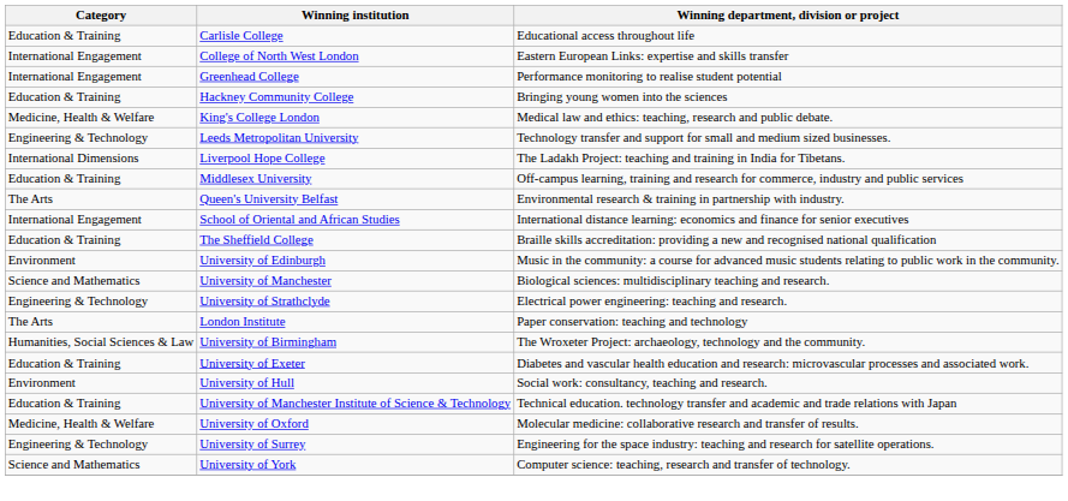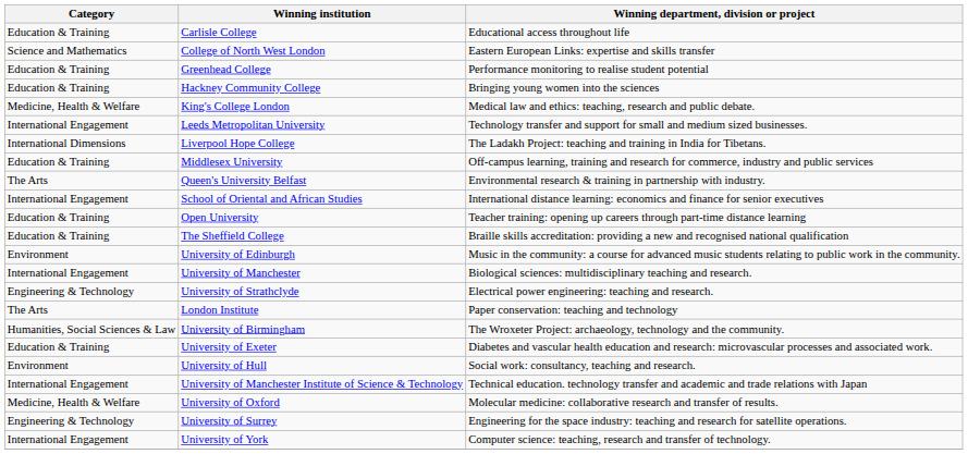 <table class="wikitable">
 <tr>
 <th>Category</th>
 <th>Winning institution</th>
 <th>Winning department, division or project</th>
 </tr>
 <tr>
 <td>Education & Training</td>
 <td><a href='#'>Carlisle College</a></td>
 <td>Educational access throughout life</td>
 </tr>
 <tr>
-<td>International Engagement</td>
+<td>Science and Mathematics</td>
 <td><a href='#'>College of North West London</a></td>
 <td>Eastern European Links: expertise and skills transfer</td>
 </tr>
 <tr>
-<td>International Engagement</td>
+<td>Education & Training</td>
 <td><a href='#'>Greenhead College</a></td>
 <td>Performance monitoring to realise student potential</td>
 </tr>
 <tr>
 <td>Education & Training</td>
 <td><a href='#'>Hackney Community College</a></td>
 <td>Bringing young women into the sciences</td>
 </tr>
 <tr>
 <td>Medicine, Health & Welfare</td>
 <td><a href='#'>King's College London</a></td>
 <td>Medical law and ethics: teaching, research and public debate.</td>
 </tr>
 <tr>
-<td>Engineering & Technology</td>
+<td>International Engagement</td>
 <td><a href='#'>Leeds Metropolitan University</a></td>
 <td>Technology transfer and support for small and medium sized businesses.</td>
 </tr>
 <tr>
 <td>International Dimensions</td>
 <td><a href='#'>Liverpool Hope College</a></td>
 <td>The Ladakh Project: teaching and training in India for Tibetans.</td>
 </tr>
 <tr>
 <td>Education & Training</td>
 <td><a href='#'>Middlesex University</a></td>
 <td>Off-campus learning, training and research for commerce, industry and public services</td>
 </tr>
 <tr>
 <td>The Arts</td>
 <td><a href='#'>Queen's University Belfast</a></td>
 <td>Environmental research & training in partnership with industry.</td>
 </tr>
 <tr>
 <td>International Engagement</td>
 <td><a href='#'>School of Oriental and African Studies</a></td>
 <td>International distance learning: economics and finance for senior executives</td>
 </tr>
 <tr>
 <td>Education & Training</td>
+<td><a href='#'>Open University</a></td>
+<td>Teacher training: opening up careers through part-time distance learning</td>
+</tr>
+<tr>
+<td>Education & Training</td>
 <td><a href='#'>The Sheffield College</a></td>
 <td>Braille skills accreditation: providing a new and recognised national qualification</td>
 </tr>
 <tr>
 <td>Environment</td>
 <td><a href='#'>University of Edinburgh</a></td>
 <td>Music in the community: a course for advanced music students relating to public work in the community.</td>
 </tr>
 <tr>
-<td>Science and Mathematics</td>
+<td>International Engagement</td>
 <td><a href='#'>University of Manchester</a></td>
 <td>Biological sciences: multidisciplinary teaching and research.</td>
 </tr>
 <tr>
 <td>Engineering & Technology</td>
 <td><a href='#'>University of Strathclyde</a></td>
 <td>Electrical power engineering: teaching and research.</td>
 </tr>
 <tr>
 <td>The Arts</td>
 <td><a href='#'>London Institute</a></td>
 <td>Paper conservation: teaching and technology</td>
 </tr>
 <tr>
 <td>Humanities, Social Sciences & Law</td>
 <td><a href='#'>University of Birmingham</a></td>
 <td>The Wroxeter Project: archaeology, technology and the community.</td>
 </tr>
 <tr>
 <td>Education & Training</td>
 <td><a href='#'>University of Exeter</a></td>
 <td>Diabetes and vascular health education and research: microvascular processes and associated work.</td>
 </tr>
 <tr>
 <td>Environment</td>
 <td><a href='#'>University of Hull</a></td>
 <td>Social work: consultancy, teaching and research.</td>
 </tr>
 <tr>
-<td>Education & Training</td>
+<td>International Engagement</td>
 <td><a href='#'>University of Manchester Institute of Science & Technology</a></td>
 <td>Technical education. technology transfer and academic and trade relations with Japan</td>
 </tr>
 <tr>
 <td>Medicine, Health & Welfare</td>
 <td><a href='#'>University of Oxford</a></td>
 <td>Molecular medicine: collaborative research and transfer of results.</td>
 </tr>
 <tr>
 <td>Engineering & Technology</td>
 <td><a href='#'>University of Surrey</a></td>
 <td>Engineering for the space industry: teaching and research for satellite operations.</td>
 </tr>
 <tr>
-<td>Science and Mathematics</td>
+<td>International Engagement</td>
 <td><a href='#'>University of York</a></td>
 <td>Computer science: teaching, research and transfer of technology.</td>
 </tr>
 <tr>
 </tr>
 </table>
